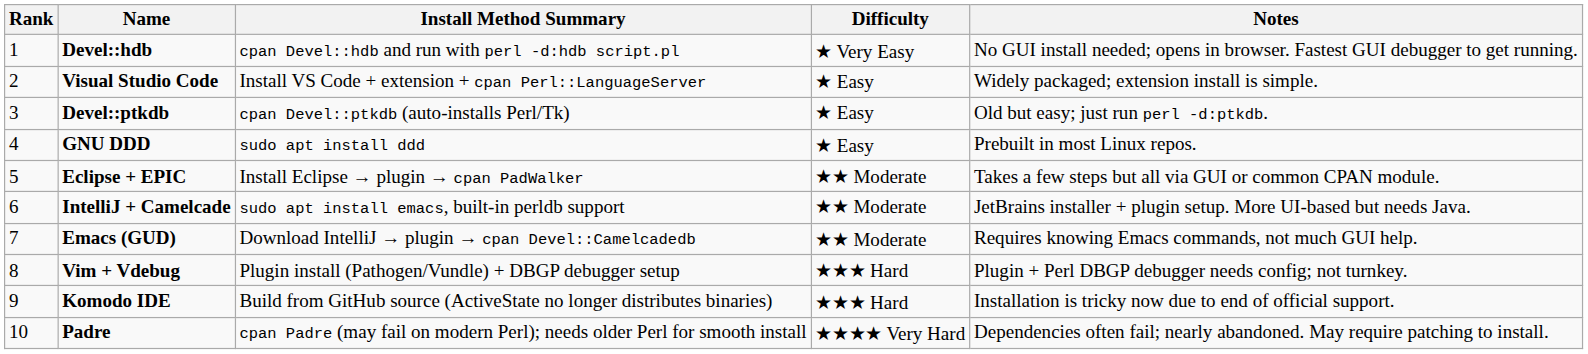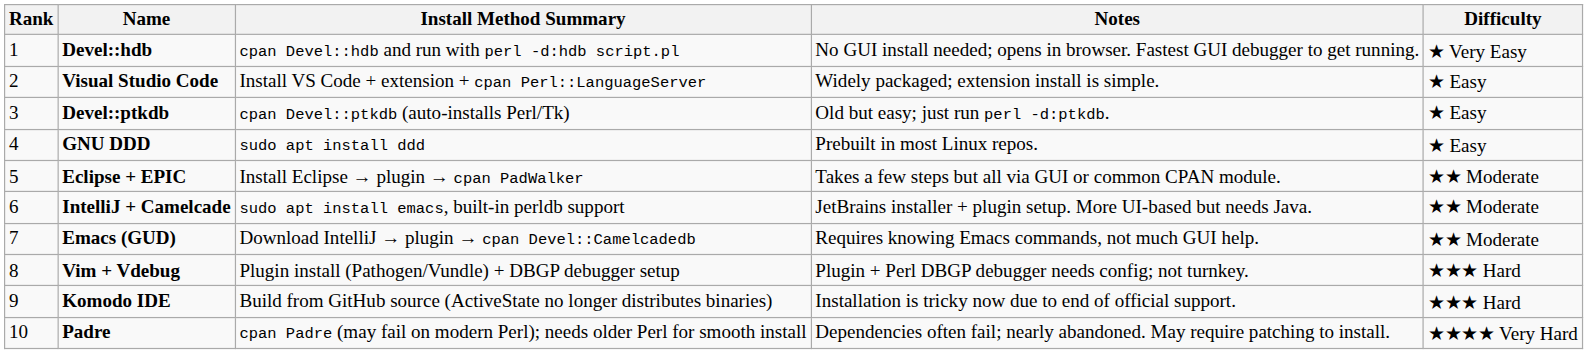 <table class="wikitable sortable">
 <tr>
 <th>Rank</th>
 <th>Name</th>
 <th>Install Method Summary</th>
+<th>Notes</th>
 <th>Difficulty</th>
-<th>Notes</th>
 </tr>
 <tr>
 <td>1</td>
 <td><strong>Devel::hdb</strong></td>
 <td><code>cpan Devel::hdb</code> and run with <code>perl -d:hdb script.pl</code></td>
+<td>No GUI install needed; opens in browser. Fastest GUI debugger to get running.</td>
 <td>★ Very Easy</td>
-<td>No GUI install needed; opens in browser. Fastest GUI debugger to get running.</td>
 </tr>
 <tr>
 <td>2</td>
 <td><strong>Visual Studio Code</strong></td>
 <td>Install VS Code + extension + <code>cpan Perl::LanguageServer</code></td>
+<td>Widely packaged; extension install is simple.</td>
 <td>★ Easy</td>
-<td>Widely packaged; extension install is simple.</td>
 </tr>
 <tr>
 <td>3</td>
 <td><strong>Devel::ptkdb</strong></td>
 <td><code>cpan Devel::ptkdb</code> (auto-installs Perl/Tk)</td>
+<td>Old but easy; just run <code>perl -d:ptkdb</code>.</td>
 <td>★ Easy</td>
-<td>Old but easy; just run <code>perl -d:ptkdb</code>.</td>
 </tr>
 <tr>
 <td>4</td>
 <td><strong>GNU DDD</strong></td>
 <td><code>sudo apt install ddd</code></td>
+<td>Prebuilt in most Linux repos.</td>
 <td>★ Easy</td>
-<td>Prebuilt in most Linux repos.</td>
 </tr>
 <tr>
 <td>5</td>
 <td><strong>Eclipse + EPIC</strong></td>
 <td>Install Eclipse → plugin → <code>cpan PadWalker</code></td>
+<td>Takes a few steps but all via GUI or common CPAN module.</td>
 <td>★★ Moderate</td>
-<td>Takes a few steps but all via GUI or common CPAN module.</td>
 </tr>
 <tr>
 <td>6</td>
 <td><strong>IntelliJ + Camelcade</strong></td>
 <td><code>sudo apt install emacs</code>, built-in perldb support</td>
+<td>JetBrains installer + plugin setup. More UI-based but needs Java.</td>
 <td>★★ Moderate</td>
-<td>JetBrains installer + plugin setup. More UI-based but needs Java.</td>
 </tr>
 <tr>
 <td>7</td>
 <td><strong>Emacs (GUD)</strong></td>
 <td>Download IntelliJ → plugin → <code>cpan Devel::Camelcadedb</code></td>
+<td>Requires knowing Emacs commands, not much GUI help.</td>
 <td>★★ Moderate</td>
-<td>Requires knowing Emacs commands, not much GUI help.</td>
 </tr>
 <tr>
 <td>8</td>
 <td><strong>Vim + Vdebug</strong></td>
 <td>Plugin install (Pathogen/Vundle) + DBGP debugger setup</td>
+<td>Plugin + Perl DBGP debugger needs config; not turnkey.</td>
 <td>★★★ Hard</td>
-<td>Plugin + Perl DBGP debugger needs config; not turnkey.</td>
 </tr>
 <tr>
 <td>9</td>
 <td><strong>Komodo IDE</strong></td>
 <td>Build from GitHub source (ActiveState no longer distributes binaries)</td>
+<td>Installation is tricky now due to end of official support.</td>
 <td>★★★ Hard</td>
-<td>Installation is tricky now due to end of official support.</td>
 </tr>
 <tr>
 <td>10</td>
 <td><strong>Padre</strong></td>
 <td><code>cpan Padre</code> (may fail on modern Perl); needs older Perl for smooth install</td>
+<td>Dependencies often fail; nearly abandoned. May require patching to install.</td>
 <td>★★★★ Very Hard</td>
-<td>Dependencies often fail; nearly abandoned. May require patching to install.</td>
 </tr>
 </table>
